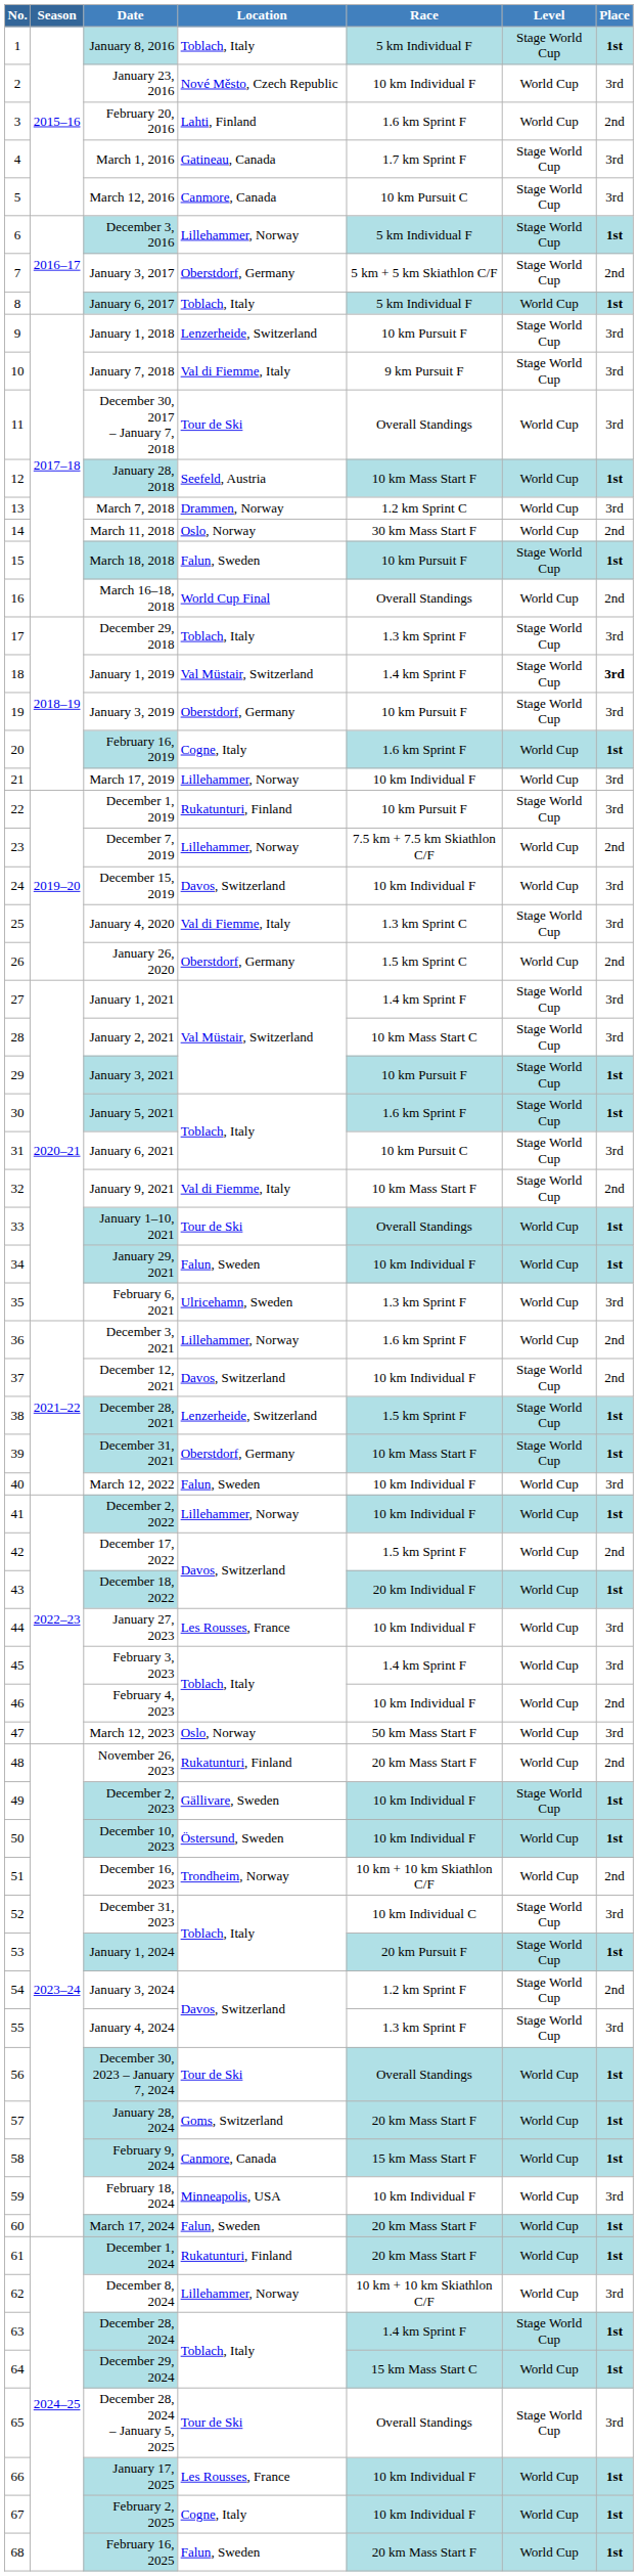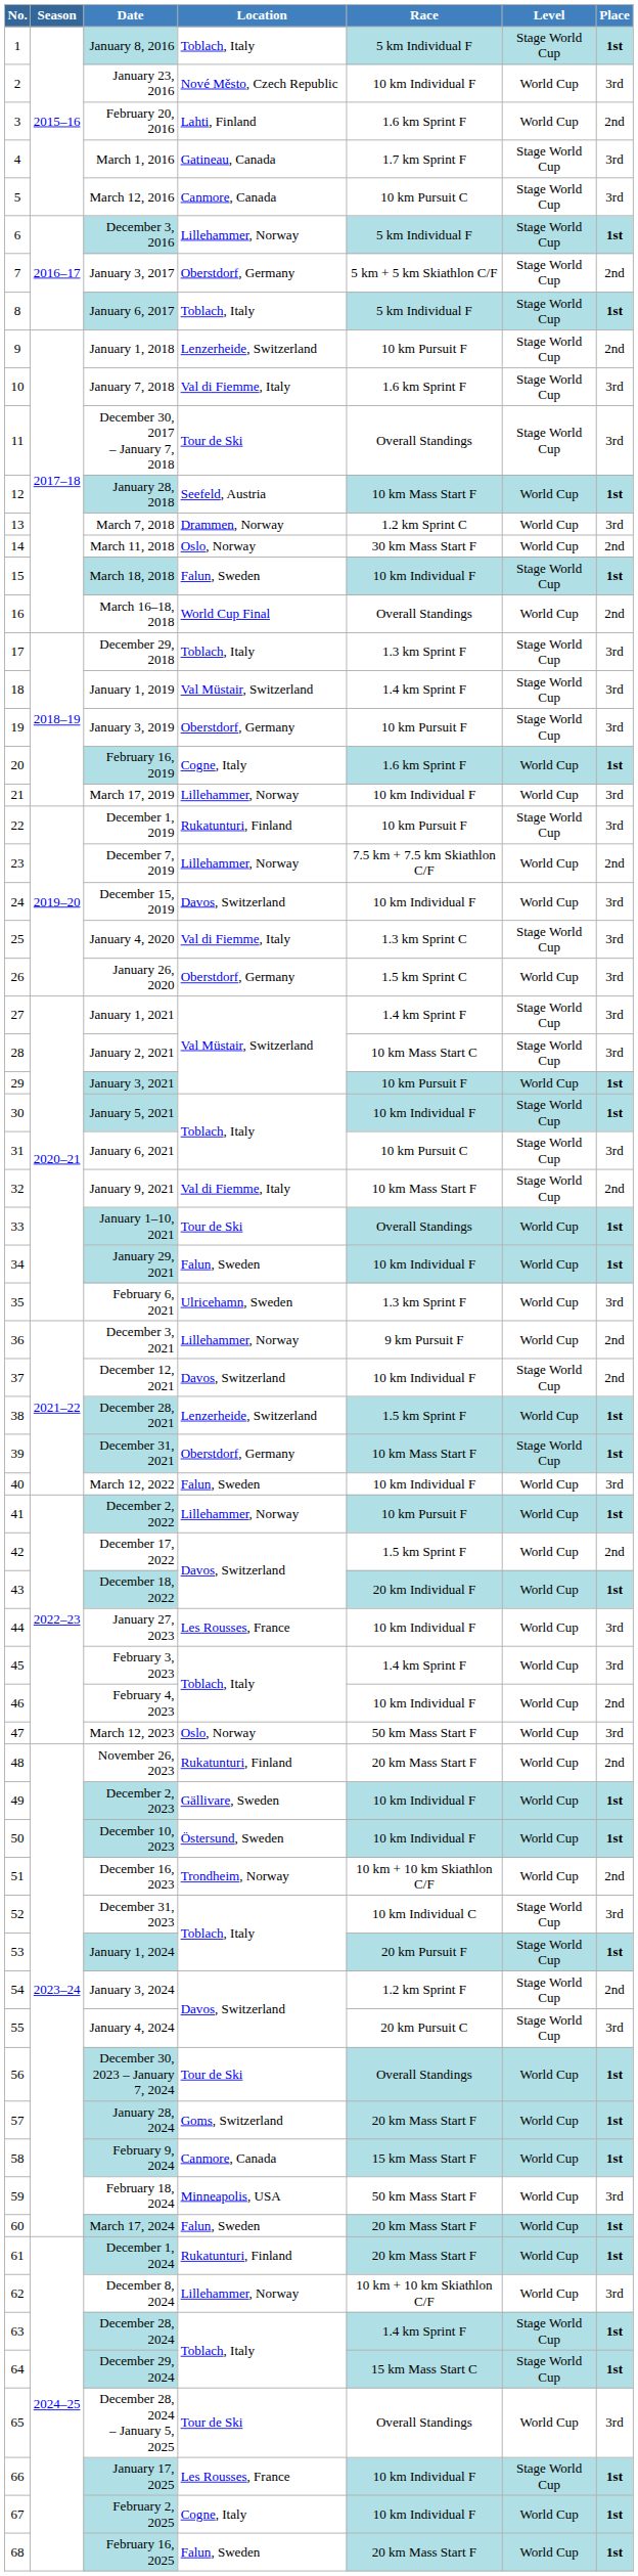 <table class="wikitable sortable" style="font-size:95%; text-align:center; border:grey solid 1px; border-collapse:collapse; background:#ffffff;">
 <tr style="background:#efefef;">
 <th style="background-color:#369; color:white;">No.</th>
 <th style="background-color:#369; color:white;">Season</th>
 <th style="background-color:#4180be; color:white; width:100px;">Date</th>
 <th style="background-color:#4180be; color:white; width:185px;">Location</th>
 <th style="background-color:#4180be; color:white; width:170px;">Race</th>
 <th style="background-color:#4180be; color:white; width:100px;">Level</th>
 <th style="background-color:#4180be; color:white;">Place</th>
 </tr>
 <tr>
 <td align="center">1</td>
 <td rowspan="5" align="center"><a href='#'>2015–16</a></td>
 <td bgcolor="#BOEOE6" align="right">January 8, 2016</td>
 <td align="left"> <a href='#'>Toblach</a>, Italy</td>
 <td bgcolor="#BOEOE6">5 km Individual F</td>
 <td bgcolor="#BOEOE6">Stage World Cup</td>
 <td bgcolor="#BOEOE6"><strong>1st</strong></td>
 </tr>
 <tr>
 <td align="center">2</td>
 <td align="right">January 23, 2016</td>
 <td align="left"> <a href='#'>Nové Město</a>, Czech Republic</td>
 <td>10 km Individual F</td>
 <td>World Cup</td>
 <td>3rd</td>
 </tr>
 <tr>
 <td align="center">3</td>
 <td align="right">February 20, 2016</td>
 <td align="left"> <a href='#'>Lahti</a>, Finland</td>
 <td>1.6 km Sprint F</td>
 <td>World Cup</td>
 <td>2nd</td>
 </tr>
 <tr>
 <td align="center">4</td>
 <td align="right">March 1, 2016</td>
 <td align="left"> <a href='#'>Gatineau</a>, Canada</td>
 <td>1.7 km Sprint F</td>
 <td>Stage World Cup</td>
 <td>3rd</td>
 </tr>
 <tr>
 <td align="center">5</td>
 <td align="right">March 12, 2016</td>
 <td align="left"> <a href='#'>Canmore</a>, Canada</td>
 <td>10 km Pursuit C</td>
 <td>Stage World Cup</td>
 <td>3rd</td>
 </tr>
 <tr>
 <td align="center">6</td>
 <td rowspan="3" align="center"><a href='#'>2016–17</a></td>
 <td bgcolor="#BOEOE6" align="right">December 3, 2016</td>
 <td align="left"> <a href='#'>Lillehammer</a>, Norway</td>
 <td bgcolor="#BOEOE6">5 km Individual F</td>
 <td bgcolor="#BOEOE6">Stage World Cup</td>
 <td bgcolor="#BOEOE6"><strong>1st</strong></td>
 </tr>
 <tr>
 <td align="center">7</td>
 <td align="right">January 3, 2017</td>
 <td align="left"> <a href='#'>Oberstdorf</a>, Germany</td>
 <td>5 km + 5 km Skiathlon C/F</td>
 <td>Stage World Cup</td>
 <td>2nd</td>
 </tr>
 <tr>
 <td align="center">8</td>
 <td bgcolor="#BOEOE6" align="right">January 6, 2017</td>
 <td align="left"> <a href='#'>Toblach</a>, Italy</td>
 <td bgcolor="#BOEOE6">5 km Individual F</td>
-<td bgcolor="#BOEOE6">World Cup</td>
+<td bgcolor="#BOEOE6">Stage World Cup</td>
 <td bgcolor="#BOEOE6"><strong>1st</strong></td>
 </tr>
 <tr>
 <td align="center">9</td>
 <td rowspan="8" align="center"><a href='#'>2017–18</a></td>
 <td align="right">January 1, 2018</td>
 <td align="left"> <a href='#'>Lenzerheide</a>, Switzerland</td>
 <td>10 km Pursuit F</td>
 <td>Stage World Cup</td>
-<td>3rd</td>
+<td>2nd</td>
 </tr>
 <tr>
 <td align="center">10</td>
 <td align="right">January 7, 2018</td>
 <td align="left"> <a href='#'>Val di Fiemme</a>, Italy</td>
-<td>9 km Pursuit F</td>
+<td>1.6 km Sprint F</td>
 <td>Stage World Cup</td>
 <td>3rd</td>
 </tr>
 <tr>
 <td align="center">11</td>
 <td align="right">December 30, 2017<br>– January 7, 2018</td>
 <td align="left"> <a href='#'>Tour de Ski</a></td>
 <td>Overall Standings</td>
-<td>World Cup</td>
+<td>Stage World Cup</td>
 <td>3rd</td>
 </tr>
 <tr>
 <td align="center">12</td>
 <td bgcolor="#BOEOE6" align="right">January 28, 2018</td>
 <td align="left"> <a href='#'>Seefeld</a>, Austria</td>
 <td bgcolor="#BOEOE6">10 km Mass Start F</td>
 <td bgcolor="#BOEOE6">World Cup</td>
 <td bgcolor="#BOEOE6"><strong>1st</strong></td>
 </tr>
 <tr>
 <td align="center">13</td>
 <td align="right">March 7, 2018</td>
 <td align="left"> <a href='#'>Drammen</a>, Norway</td>
 <td>1.2 km Sprint C</td>
 <td>World Cup</td>
 <td>3rd</td>
 </tr>
 <tr>
 <td align="center">14</td>
 <td align="right">March 11, 2018</td>
 <td align="left"> <a href='#'>Oslo</a>, Norway</td>
 <td>30 km Mass Start F</td>
 <td>World Cup</td>
 <td>2nd</td>
 </tr>
 <tr>
 <td align="center">15</td>
 <td bgcolor="#BOEOE6" align="right">March 18, 2018</td>
 <td align="left"> <a href='#'>Falun</a>, Sweden</td>
-<td bgcolor="#BOEOE6">10 km Pursuit F</td>
+<td bgcolor="#BOEOE6">10 km Individual F</td>
 <td bgcolor="#BOEOE6">Stage World Cup</td>
 <td bgcolor="#BOEOE6"><strong>1st</strong></td>
 </tr>
 <tr>
 <td align="center">16</td>
 <td align="right">March 16–18, 2018</td>
 <td align="left"> <a href='#'>World Cup Final</a></td>
 <td>Overall Standings</td>
 <td>World Cup</td>
 <td>2nd</td>
 </tr>
 <tr>
 <td align="center">17</td>
 <td rowspan="5" align="center"><a href='#'>2018–19</a></td>
 <td align="right">December 29, 2018</td>
 <td align="left"> <a href='#'>Toblach</a>, Italy</td>
 <td>1.3 km Sprint F</td>
 <td>Stage World Cup</td>
 <td>3rd</td>
 </tr>
 <tr>
 <td align="center">18</td>
 <td align="right">January 1, 2019</td>
 <td align="left"> <a href='#'>Val Müstair</a>, Switzerland</td>
 <td>1.4 km Sprint F</td>
 <td>Stage World Cup</td>
-<td><strong>3rd</strong></td>
+<td>3rd</td>
 </tr>
 <tr>
 <td align="center">19</td>
 <td align="right">January 3, 2019</td>
 <td align="left"> <a href='#'>Oberstdorf</a>, Germany</td>
 <td>10 km Pursuit F</td>
 <td>Stage World Cup</td>
 <td>3rd</td>
 </tr>
 <tr>
 <td align="center">20</td>
 <td bgcolor="#BOEOE6" align="right">February 16, 2019</td>
 <td align="left"> <a href='#'>Cogne</a>, Italy</td>
 <td bgcolor="#BOEOE6">1.6 km Sprint F</td>
 <td bgcolor="#BOEOE6">World Cup</td>
 <td bgcolor="#BOEOE6"><strong>1st</strong></td>
 </tr>
 <tr>
 <td align="center">21</td>
 <td align="right">March 17, 2019</td>
 <td align="left"> <a href='#'>Lillehammer</a>, Norway</td>
 <td>10 km Individual F</td>
 <td>World Cup</td>
 <td>3rd</td>
 </tr>
 <tr>
 <td align="center">22</td>
 <td rowspan="5" align="center"><a href='#'>2019–20</a></td>
 <td align="right">December 1, 2019</td>
 <td align="left"> <a href='#'>Rukatunturi</a>, Finland</td>
 <td>10 km Pursuit F</td>
 <td>Stage World Cup</td>
 <td>3rd</td>
 </tr>
 <tr>
 <td align="center">23</td>
 <td align="right">December 7, 2019</td>
 <td align="left"> <a href='#'>Lillehammer</a>, Norway</td>
 <td>7.5 km + 7.5 km Skiathlon C/F</td>
 <td>World Cup</td>
 <td>2nd</td>
 </tr>
 <tr>
 <td align="center">24</td>
 <td align="right">December 15, 2019</td>
 <td align="left"> <a href='#'>Davos</a>, Switzerland</td>
 <td>10 km Individual F</td>
 <td>World Cup</td>
 <td>3rd</td>
 </tr>
 <tr>
 <td align="center">25</td>
 <td align="right">January 4, 2020</td>
 <td align="left"> <a href='#'>Val di Fiemme</a>, Italy</td>
 <td>1.3 km Sprint C</td>
 <td>Stage World Cup</td>
 <td>3rd</td>
 </tr>
 <tr>
 <td align="center">26</td>
 <td align="right">January 26, 2020</td>
 <td align="left"> <a href='#'>Oberstdorf</a>, Germany</td>
 <td>1.5 km Sprint C</td>
 <td>World Cup</td>
-<td>2nd</td>
+<td>3rd</td>
 </tr>
 <tr>
 <td align="center">27</td>
 <td rowspan="9" align="center"><a href='#'>2020–21</a></td>
 <td align="right">January 1, 2021</td>
 <td rowspan="3" align="left"> <a href='#'>Val Müstair</a>, Switzerland</td>
 <td>1.4 km Sprint F</td>
 <td>Stage World Cup</td>
 <td>3rd</td>
 </tr>
 <tr>
 <td align="center">28</td>
 <td align="right">January 2, 2021</td>
 <td>10 km Mass Start C</td>
 <td>Stage World Cup</td>
 <td>3rd</td>
 </tr>
 <tr>
 <td align="center">29</td>
 <td bgcolor="#BOEOE6" align="right">January 3, 2021</td>
 <td bgcolor="#BOEOE6">10 km Pursuit F</td>
-<td bgcolor="#BOEOE6">Stage World Cup</td>
+<td bgcolor="#BOEOE6">World Cup</td>
 <td bgcolor="#BOEOE6"><strong>1st</strong></td>
 </tr>
 <tr>
 <td align="center">30</td>
 <td bgcolor="#BOEOE6" align="right">January 5, 2021</td>
 <td rowspan="2" align="left"> <a href='#'>Toblach</a>, Italy</td>
-<td bgcolor="#BOEOE6">1.6 km Sprint F</td>
+<td bgcolor="#BOEOE6">10 km Individual F</td>
 <td bgcolor="#BOEOE6">Stage World Cup</td>
 <td bgcolor="#BOEOE6"><strong>1st</strong></td>
 </tr>
 <tr>
 <td align="center">31</td>
 <td align="right">January 6, 2021</td>
 <td>10 km Pursuit C</td>
 <td>Stage World Cup</td>
 <td>3rd</td>
 </tr>
 <tr>
 <td align="center">32</td>
 <td align="right">January 9, 2021</td>
 <td align="left"> <a href='#'>Val di Fiemme</a>, Italy</td>
 <td>10 km Mass Start F</td>
 <td>Stage World Cup</td>
 <td>2nd</td>
 </tr>
 <tr>
 <td align="center">33</td>
 <td align="right" bgcolor="#BOEOE6">January 1–10, 2021</td>
 <td align="left"> <a href='#'>Tour de Ski</a></td>
 <td bgcolor="#BOEOE6">Overall Standings</td>
 <td bgcolor="#BOEOE6">World Cup</td>
 <td bgcolor="#BOEOE6"><strong>1st</strong></td>
 </tr>
 <tr>
 <td align="center">34</td>
 <td align="right" bgcolor="#BOEOE6">January 29, 2021</td>
 <td align="left"> <a href='#'>Falun</a>, Sweden</td>
 <td bgcolor="#BOEOE6">10 km Individual F</td>
 <td bgcolor="#BOEOE6">World Cup</td>
 <td bgcolor="#BOEOE6"><strong>1st</strong></td>
 </tr>
 <tr>
 <td align="center">35</td>
 <td align="right">February 6, 2021</td>
 <td align="left"> <a href='#'>Ulricehamn</a>, Sweden</td>
 <td>1.3 km Sprint F</td>
 <td>World Cup</td>
 <td>3rd</td>
 </tr>
 <tr>
 <td align="center">36</td>
 <td rowspan="5" align="center"><a href='#'>2021–22</a></td>
 <td align="right">December 3, 2021</td>
 <td align="left"> <a href='#'>Lillehammer</a>, Norway</td>
-<td>1.6 km Sprint F</td>
+<td>9 km Pursuit F</td>
 <td>World Cup</td>
 <td>2nd</td>
 </tr>
 <tr>
 <td align="center">37</td>
 <td align="right">December 12, 2021</td>
 <td align="left"> <a href='#'>Davos</a>, Switzerland</td>
 <td>10 km Individual F</td>
 <td>Stage World Cup</td>
 <td>2nd</td>
 </tr>
 <tr>
 <td align="center">38</td>
 <td align="right" bgcolor="#BOEOE6">December 28, 2021</td>
 <td align="left"> <a href='#'>Lenzerheide</a>, Switzerland</td>
 <td bgcolor="#BOEOE6">1.5 km Sprint F</td>
-<td bgcolor="#BOEOE6">Stage World Cup</td>
+<td bgcolor="#BOEOE6">World Cup</td>
 <td bgcolor="#BOEOE6"><strong>1st</strong></td>
 </tr>
 <tr>
 <td align="center">39</td>
 <td align="right" bgcolor="#BOEOE6">December 31, 2021</td>
 <td align="left"> <a href='#'>Oberstdorf</a>, Germany</td>
 <td bgcolor="#BOEOE6">10 km Mass Start F</td>
 <td bgcolor="#BOEOE6">Stage World Cup</td>
 <td bgcolor="#BOEOE6"><strong>1st</strong></td>
 </tr>
 <tr>
 <td align="center">40</td>
 <td align="right">March 12, 2022</td>
 <td align="left"> <a href='#'>Falun</a>, Sweden</td>
 <td>10 km Individual F</td>
 <td>World Cup</td>
 <td>3rd</td>
 </tr>
 <tr>
 <td align="center">41</td>
 <td rowspan="7" align="center"><a href='#'>2022–23</a></td>
 <td align="right" bgcolor="#BOEOE6">December 2, 2022</td>
 <td align="left"> <a href='#'>Lillehammer</a>, Norway</td>
-<td bgcolor="#BOEOE6">10 km Individual F</td>
+<td bgcolor="#BOEOE6">10 km Pursuit F</td>
 <td bgcolor="#BOEOE6">World Cup</td>
 <td bgcolor="#BOEOE6"><strong>1st</strong></td>
 </tr>
 <tr>
 <td align="center">42</td>
 <td align="right">December 17, 2022</td>
 <td rowspan="2" align="left"> <a href='#'>Davos</a>, Switzerland</td>
 <td>1.5 km Sprint F</td>
 <td>World Cup</td>
 <td>2nd</td>
 </tr>
 <tr>
 <td align="center">43</td>
 <td bgcolor="#BOEOE6" align="right">December 18, 2022</td>
 <td bgcolor="#BOEOE6">20 km Individual F</td>
 <td bgcolor="#BOEOE6">World Cup</td>
 <td bgcolor="#BOEOE6"><strong>1st</strong></td>
 </tr>
 <tr>
 <td align="center">44</td>
 <td align="right">January 27, 2023</td>
 <td align="left"> <a href='#'>Les Rousses</a>, France</td>
 <td>10 km Individual F</td>
 <td>World Cup</td>
 <td>3rd</td>
 </tr>
 <tr>
 <td align="center">45</td>
 <td align="right">February 3, 2023</td>
 <td rowspan="2" align="left"> <a href='#'>Toblach</a>, Italy</td>
 <td>1.4 km Sprint F</td>
 <td>World Cup</td>
 <td>3rd</td>
 </tr>
 <tr>
 <td align="center">46</td>
 <td align="right">February 4, 2023</td>
 <td>10 km Individual F</td>
 <td>World Cup</td>
 <td>2nd</td>
 </tr>
 <tr>
 <td align="center">47</td>
 <td align="right">March 12, 2023</td>
 <td align="left"> <a href='#'>Oslo</a>, Norway</td>
 <td>50 km Mass Start F</td>
 <td>World Cup</td>
 <td>3rd</td>
 </tr>
 <tr>
 <td align="center">48</td>
 <td rowspan="13" align="center"><a href='#'>2023–24</a></td>
 <td align="right">November 26, 2023</td>
 <td align="left"> <a href='#'>Rukatunturi</a>, Finland</td>
 <td>20 km Mass Start F</td>
 <td>World Cup</td>
 <td>2nd</td>
 </tr>
 <tr>
 <td align="center">49</td>
 <td bgcolor="#BOEOE6" align="right">December 2, 2023</td>
 <td align="left"> <a href='#'>Gällivare</a>, Sweden</td>
 <td bgcolor="#BOEOE6">10 km Individual F</td>
-<td bgcolor="#BOEOE6">Stage World Cup</td>
+<td bgcolor="#BOEOE6">World Cup</td>
 <td bgcolor="#BOEOE6"><strong>1st</strong></td>
 </tr>
 <tr>
 <td align="center">50</td>
 <td bgcolor="#BOEOE6" align="right">December 10, 2023</td>
 <td align="left"> <a href='#'>Östersund</a>, Sweden</td>
 <td bgcolor="#BOEOE6">10 km Individual F</td>
 <td bgcolor="#BOEOE6">World Cup</td>
 <td bgcolor="#BOEOE6"><strong>1st</strong></td>
 </tr>
 <tr>
 <td align="center">51</td>
 <td align="right">December 16, 2023</td>
 <td align="left"> <a href='#'>Trondheim</a>, Norway</td>
 <td>10 km + 10 km Skiathlon C/F</td>
 <td>World Cup</td>
 <td>2nd</td>
 </tr>
 <tr>
 <td align="center">52</td>
 <td align="right">December 31, 2023</td>
 <td rowspan="2" align="left"> <a href='#'>Toblach</a>, Italy</td>
 <td>10 km Individual C</td>
 <td>Stage World Cup</td>
 <td>3rd</td>
 </tr>
 <tr>
 <td align="center">53</td>
 <td bgcolor="#BOEOE6" align="right">January 1, 2024</td>
 <td bgcolor="#BOEOE6">20 km Pursuit F</td>
 <td bgcolor="#BOEOE6">Stage World Cup</td>
 <td bgcolor="#BOEOE6"><strong>1st</strong></td>
 </tr>
 <tr>
 <td align="center">54</td>
 <td align="right">January 3, 2024</td>
 <td rowspan="2" align="left"> <a href='#'>Davos</a>, Switzerland</td>
 <td>1.2 km Sprint F</td>
 <td>Stage World Cup</td>
 <td>2nd</td>
 </tr>
 <tr>
 <td align="center">55</td>
 <td align="right">January 4, 2024</td>
-<td>1.3 km Sprint F</td>
+<td>20 km Pursuit C</td>
 <td>Stage World Cup</td>
 <td>3rd</td>
 </tr>
 <tr>
 <td align="center">56</td>
 <td align="right" bgcolor="#BOEOE6">December 30, 2023 – January 7, 2024</td>
 <td align="left"> <a href='#'>Tour de Ski</a></td>
 <td bgcolor="#BOEOE6">Overall Standings</td>
 <td bgcolor="#BOEOE6">World Cup</td>
 <td bgcolor="#BOEOE6"><strong>1st</strong></td>
 </tr>
 <tr>
 <td align="center">57</td>
 <td bgcolor="#BOEOE6" align="right">January 28, 2024</td>
 <td align="left"> <a href='#'>Goms</a>, Switzerland</td>
 <td bgcolor="#BOEOE6">20 km Mass Start F</td>
 <td bgcolor="#BOEOE6">World Cup</td>
 <td bgcolor="#BOEOE6"><strong>1st</strong></td>
 </tr>
 <tr>
 <td align="center">58</td>
 <td bgcolor="#BOEOE6" align="right">February 9, 2024</td>
 <td align="left"> <a href='#'>Canmore</a>, Canada</td>
 <td bgcolor="#BOEOE6">15 km Mass Start F</td>
 <td bgcolor="#BOEOE6">World Cup</td>
 <td bgcolor="#BOEOE6"><strong>1st</strong></td>
 </tr>
 <tr>
 <td align="center">59</td>
 <td align="right">February 18, 2024</td>
 <td align="left"> <a href='#'>Minneapolis</a>, USA</td>
-<td>10 km Individual F</td>
+<td>50 km Mass Start F</td>
 <td>World Cup</td>
 <td>3rd</td>
 </tr>
 <tr>
 <td align="center">60</td>
 <td bgcolor="#BOEOE6" align="right">March 17, 2024</td>
 <td align="left"> <a href='#'>Falun</a>, Sweden</td>
 <td bgcolor="#BOEOE6">20 km Mass Start F</td>
 <td bgcolor="#BOEOE6">World Cup</td>
 <td bgcolor="#BOEOE6"><strong>1st</strong></td>
 </tr>
 <tr>
 <td align="center">61</td>
 <td rowspan="8" align="center"><a href='#'>2024–25</a></td>
 <td bgcolor="#BOEOE6" align="right">December 1, 2024</td>
 <td align="left"> <a href='#'>Rukatunturi</a>, Finland</td>
 <td bgcolor="#BOEOE6">20 km Mass Start F</td>
 <td bgcolor="#BOEOE6">World Cup</td>
 <td bgcolor="#BOEOE6"><strong>1st</strong></td>
 </tr>
 <tr>
 <td align="center">62</td>
 <td align="right">December 8, 2024</td>
 <td align="left"> <a href='#'>Lillehammer</a>, Norway</td>
 <td>10 km + 10 km Skiathlon C/F</td>
 <td>World Cup</td>
 <td>3rd</td>
 </tr>
 <tr>
 <td align="center">63</td>
 <td bgcolor="#BOEOE6" align="right">December 28, 2024</td>
 <td align="left" rowspan="2"> <a href='#'>Toblach</a>, Italy</td>
 <td bgcolor="#BOEOE6">1.4 km Sprint F</td>
 <td bgcolor="#BOEOE6">Stage World Cup</td>
 <td bgcolor="#BOEOE6"><strong>1st</strong></td>
 </tr>
 <tr>
 <td align="center">64</td>
 <td bgcolor="#BOEOE6" align="right">December 29, 2024</td>
 <td bgcolor="#BOEOE6">15 km Mass Start C</td>
-<td bgcolor="#BOEOE6">World Cup</td>
+<td bgcolor="#BOEOE6">Stage World Cup</td>
 <td bgcolor="#BOEOE6"><strong>1st</strong></td>
 </tr>
 <tr>
 <td align="center">65</td>
 <td align="right">December 28, 2024<br>– January 5, 2025</td>
 <td align="left"> <a href='#'>Tour de Ski</a></td>
 <td>Overall Standings</td>
-<td>Stage World Cup</td>
+<td>World Cup</td>
 <td>3rd</td>
 </tr>
 <tr>
 <td align="center">66</td>
 <td align=right bgcolor="#BOEOE6">January 17, 2025</td>
 <td align=left> <a href='#'>Les Rousses</a>, France</td>
 <td bgcolor="#BOEOE6">10 km Individual F</td>
-<td bgcolor="#BOEOE6">World Cup</td>
+<td bgcolor="#BOEOE6">Stage World Cup</td>
 <td bgcolor="#BOEOE6"><strong>1st</strong></td>
 </tr>
 <tr>
 <td align="center">67</td>
 <td align=right bgcolor="#BOEOE6">February 2, 2025</td>
 <td align=left> <a href='#'>Cogne</a>, Italy</td>
 <td bgcolor="#BOEOE6">10 km Individual F</td>
 <td bgcolor="#BOEOE6">World Cup</td>
 <td bgcolor="#BOEOE6"><strong>1st</strong></td>
 </tr>
 <tr>
 <td align="center">68</td>
 <td align=right bgcolor="#BOEOE6">February 16, 2025</td>
 <td align=left> <a href='#'>Falun</a>, Sweden</td>
 <td bgcolor="#BOEOE6">20 km Mass Start F</td>
 <td bgcolor="#BOEOE6">World Cup</td>
 <td bgcolor="#BOEOE6"><strong>1st</strong></td>
 </tr>
 </table>
